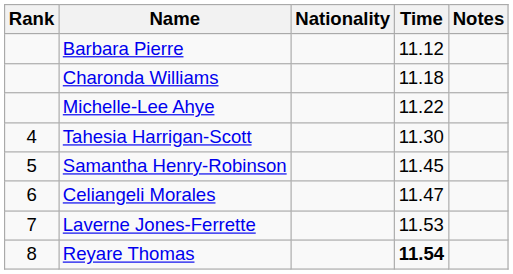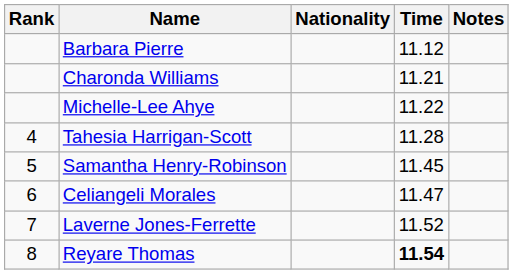 <table class="wikitable sortable" style="text-align:center">
 <tr>
 <th>Rank</th>
 <th>Name</th>
 <th>Nationality</th>
 <th>Time</th>
 <th>Notes</th>
 </tr>
 <tr>
 <td align=center></td>
 <td align=left><a href='#'>Barbara Pierre</a></td>
 <td align=left></td>
 <td>11.12</td>
 <td></td>
 </tr>
 <tr>
 <td align=center></td>
 <td align=left><a href='#'>Charonda Williams</a></td>
 <td align=left></td>
-<td>11.18</td>
+<td>11.21</td>
 <td></td>
 </tr>
 <tr>
 <td align=center></td>
 <td align=left><a href='#'>Michelle-Lee Ahye</a></td>
 <td align=left></td>
 <td>11.22</td>
 <td></td>
 </tr>
 <tr>
 <td align=center>4</td>
 <td align=left><a href='#'>Tahesia Harrigan-Scott</a></td>
 <td align=left></td>
-<td>11.30</td>
+<td>11.28</td>
 <td></td>
 </tr>
 <tr>
 <td align=center>5</td>
 <td align=left><a href='#'>Samantha Henry-Robinson</a></td>
 <td align=left></td>
 <td>11.45</td>
 <td></td>
 </tr>
 <tr>
 <td align=center>6</td>
 <td align=left><a href='#'>Celiangeli Morales</a></td>
 <td align=left></td>
 <td>11.47</td>
 <td></td>
 </tr>
 <tr>
 <td align=center>7</td>
 <td align=left><a href='#'>Laverne Jones-Ferrette</a></td>
 <td align=left></td>
-<td>11.53</td>
+<td>11.52</td>
 <td></td>
 </tr>
 <tr>
 <td align=center>8</td>
 <td align=left><a href='#'>Reyare Thomas</a></td>
 <td align=left></td>
 <td><strong>11.54</strong></td>
 <td></td>
 </tr>
 </table>
